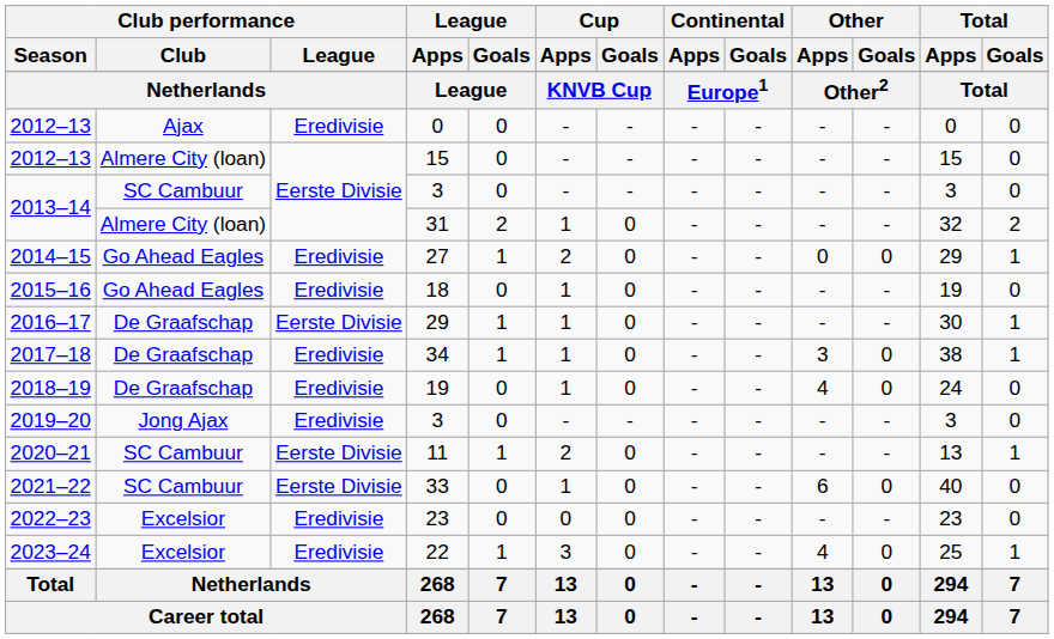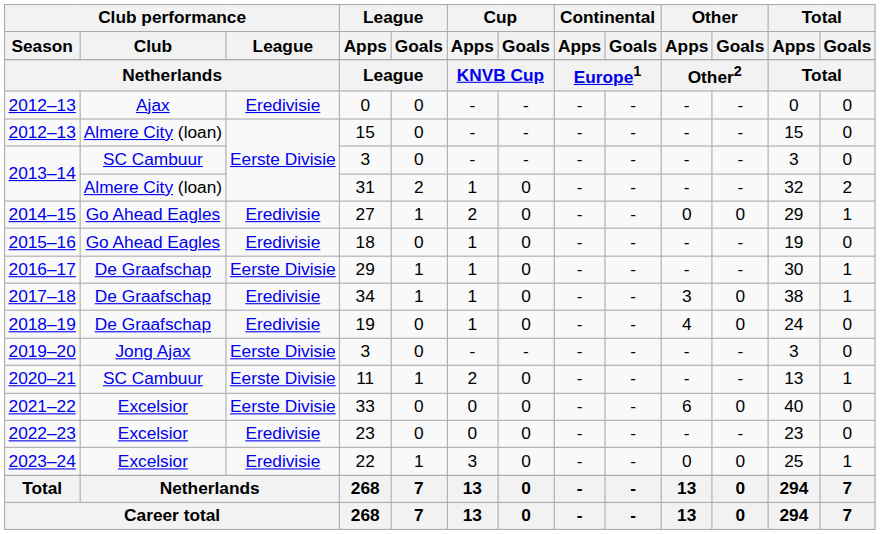 <table class="wikitable" style="text-align:center">
 <tr>
 <th colspan=3>Club performance</th>
 <th colspan=2>League</th>
 <th colspan=2>Cup</th>
 <th colspan=2>Continental</th>
 <th colspan=2>Other</th>
 <th colspan=2>Total</th>
 </tr>
 <tr>
 <th>Season</th>
 <th>Club</th>
 <th>League</th>
 <th>Apps</th>
 <th>Goals</th>
 <th>Apps</th>
 <th>Goals</th>
 <th>Apps</th>
 <th>Goals</th>
 <th>Apps</th>
 <th>Goals</th>
 <th>Apps</th>
 <th>Goals</th>
 </tr>
 <tr>
 </tr>
 <tr>
 <th colspan=3>Netherlands</th>
 <th colspan=2>League</th>
 <th colspan=2><a href='#'>KNVB Cup</a></th>
 <th colspan=2><a href='#'>Europe</a><sup>1</sup></th>
 <th colspan=2>Other<sup>2</sup></th>
 <th colspan=2>Total</th>
 </tr>
 <tr>
 <td><a href='#'>2012–13</a></td>
 <td rowspan="1"><a href='#'>Ajax</a></td>
 <td rowspan="1"><a href='#'>Eredivisie</a></td>
 <td>0</td>
 <td>0</td>
 <td>-</td>
 <td>-</td>
 <td>-</td>
 <td>-</td>
 <td>-</td>
 <td>-</td>
 <td>0</td>
 <td>0</td>
 </tr>
 <tr>
 <td><a href='#'>2012–13</a></td>
 <td rowspan="1"><a href='#'>Almere City</a> (loan)</td>
 <td rowspan="3"><a href='#'>Eerste Divisie</a></td>
 <td>15</td>
 <td>0</td>
 <td>-</td>
 <td>-</td>
 <td>-</td>
 <td>-</td>
 <td>-</td>
 <td>-</td>
 <td>15</td>
 <td>0</td>
 </tr>
 <tr>
 <td rowspan='2'><a href='#'>2013–14</a></td>
 <td rowspan="1"><a href='#'>SC Cambuur</a></td>
 <td>3</td>
 <td>0</td>
 <td>-</td>
 <td>-</td>
 <td>-</td>
 <td>-</td>
 <td>-</td>
 <td>-</td>
 <td>3</td>
 <td>0</td>
 </tr>
 <tr>
 <td><a href='#'>Almere City</a> (loan)</td>
 <td>31</td>
 <td>2</td>
 <td>1</td>
 <td>0</td>
 <td>-</td>
 <td>-</td>
 <td>-</td>
 <td>-</td>
 <td>32</td>
 <td>2</td>
 </tr>
 <tr>
 <td><a href='#'>2014–15</a></td>
 <td rowspan="1"><a href='#'>Go Ahead Eagles</a></td>
 <td rowspan="1"><a href='#'>Eredivisie</a></td>
 <td>27</td>
 <td>1</td>
 <td>2</td>
 <td>0</td>
 <td>-</td>
 <td>-</td>
 <td>0</td>
 <td>0</td>
 <td>29</td>
 <td>1</td>
 </tr>
 <tr>
 <td><a href='#'>2015–16</a></td>
 <td rowspan="1"><a href='#'>Go Ahead Eagles</a></td>
 <td rowspan="1"><a href='#'>Eredivisie</a></td>
 <td>18</td>
 <td>0</td>
 <td>1</td>
 <td>0</td>
 <td>-</td>
 <td>-</td>
 <td>-</td>
 <td>-</td>
 <td>19</td>
 <td>0</td>
 </tr>
 <tr>
 <td><a href='#'>2016–17</a></td>
 <td rowspan="1"><a href='#'>De Graafschap</a></td>
 <td rowspan="1"><a href='#'>Eerste Divisie</a></td>
 <td>29</td>
 <td>1</td>
 <td>1</td>
 <td>0</td>
 <td>-</td>
 <td>-</td>
 <td>-</td>
 <td>-</td>
 <td>30</td>
 <td>1</td>
 </tr>
 <tr>
 <td><a href='#'>2017–18</a></td>
 <td rowspan="1"><a href='#'>De Graafschap</a></td>
 <td rowspan="1"><a href='#'>Eredivisie</a></td>
 <td>34</td>
 <td>1</td>
 <td>1</td>
 <td>0</td>
 <td>-</td>
 <td>-</td>
 <td>3</td>
 <td>0</td>
 <td>38</td>
 <td>1</td>
 </tr>
 <tr>
 <td><a href='#'>2018–19</a></td>
 <td rowspan="1"><a href='#'>De Graafschap</a></td>
 <td rowspan="1"><a href='#'>Eredivisie</a></td>
 <td>19</td>
 <td>0</td>
 <td>1</td>
 <td>0</td>
 <td>-</td>
 <td>-</td>
 <td>4</td>
 <td>0</td>
 <td>24</td>
 <td>0</td>
 </tr>
 <tr>
 <td><a href='#'>2019–20</a></td>
 <td><a href='#'>Jong Ajax</a></td>
-<td rowspan="1"><a href='#'>Eredivisie</a></td>
+<td rowspan="1"><a href='#'>Eerste Divisie</a></td>
 <td>3</td>
 <td>0</td>
 <td>-</td>
 <td>-</td>
 <td>-</td>
 <td>-</td>
 <td>-</td>
 <td>-</td>
 <td>3</td>
 <td>0</td>
 </tr>
 <tr>
 <td><a href='#'>2020–21</a></td>
 <td rowspan="1"><a href='#'>SC Cambuur</a></td>
 <td rowspan="1"><a href='#'>Eerste Divisie</a></td>
 <td>11</td>
 <td>1</td>
 <td>2</td>
 <td>0</td>
 <td>-</td>
 <td>-</td>
 <td>-</td>
 <td>-</td>
 <td>13</td>
 <td>1</td>
 </tr>
 <tr>
 <td><a href='#'>2021–22</a></td>
-<td rowspan="1"><a href='#'>SC Cambuur</a></td>
+<td rowspan="1"><a href='#'>Excelsior</a></td>
 <td rowspan="1"><a href='#'>Eerste Divisie</a></td>
 <td>33</td>
 <td>0</td>
-<td>1</td>
+<td>0</td>
 <td>0</td>
 <td>-</td>
 <td>-</td>
 <td>6</td>
 <td>0</td>
 <td>40</td>
 <td>0</td>
 </tr>
 <tr>
 <td><a href='#'>2022–23</a></td>
 <td rowspan="1"><a href='#'>Excelsior</a></td>
 <td rowspan="1"><a href='#'>Eredivisie</a></td>
 <td>23</td>
 <td>0</td>
 <td>0</td>
 <td>0</td>
 <td>-</td>
 <td>-</td>
 <td>-</td>
 <td>-</td>
 <td>23</td>
 <td>0</td>
 </tr>
 <tr>
 <td><a href='#'>2023–24</a></td>
 <td rowspan="1"><a href='#'>Excelsior</a></td>
 <td rowspan="1"><a href='#'>Eredivisie</a></td>
 <td>22</td>
 <td>1</td>
 <td>3</td>
 <td>0</td>
 <td>-</td>
 <td>-</td>
-<td>4</td>
+<td>0</td>
 <td>0</td>
 <td>25</td>
 <td>1</td>
 </tr>
 <tr>
 </tr>
 <tr>
 <th rowspan=1>Total</th>
 <th colspan=2>Netherlands</th>
 <th>268</th>
 <th>7</th>
 <th>13</th>
 <th>0</th>
 <th>-</th>
 <th>-</th>
 <th>13</th>
 <th>0</th>
 <th>294</th>
 <th>7</th>
 </tr>
 <tr>
 <th colspan=3>Career total</th>
 <th>268</th>
 <th>7</th>
 <th>13</th>
 <th>0</th>
 <th>-</th>
 <th>-</th>
 <th>13</th>
 <th>0</th>
 <th>294</th>
 <th>7</th>
 </tr>
 </table>
